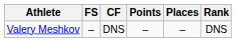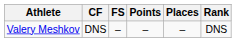 <table class="wikitable" border="1" style="font-size:90%">
 <tr>
 <th>Athlete</th>
+<th>CF</th>
 <th>FS</th>
-<th>CF</th>
 <th>Points</th>
 <th>Places</th>
 <th>Rank</th>
 </tr>
 <tr align=center>
 <td align=left><a href='#'>Valery Meshkov</a></td>
+<td>DNS</td>
 <td>–</td>
-<td>DNS</td>
 <td>–</td>
 <td>–</td>
 <td>DNS</td>
 </tr>
 </table>
